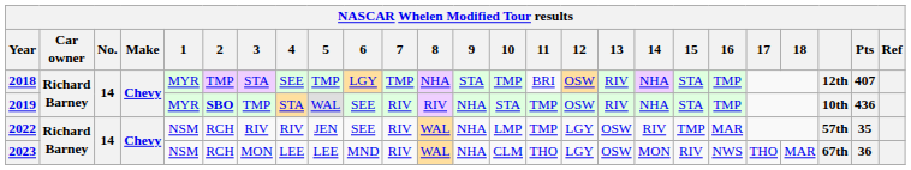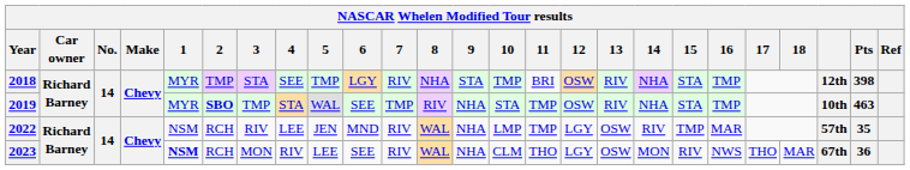 <table class="wikitable" style="text-align:center; font-size:75%">
 <tr>
 <th colspan=38><a href='#'>NASCAR</a> <a href='#'>Whelen Modified Tour</a> results</th>
 </tr>
 <tr>
 <th>Year</th>
 <th>Car owner</th>
 <th>No.</th>
 <th>Make</th>
 <th>1</th>
 <th>2</th>
 <th>3</th>
 <th>4</th>
 <th>5</th>
 <th>6</th>
 <th>7</th>
 <th>8</th>
 <th>9</th>
 <th>10</th>
 <th>11</th>
 <th>12</th>
 <th>13</th>
 <th>14</th>
 <th>15</th>
 <th>16</th>
 <th>17</th>
 <th>18</th>
 <th></th>
 <th>Pts</th>
 <th>Ref</th>
 </tr>
 <tr>
 <th><a href='#'>2018</a></th>
 <th rowspan=2>Richard Barney</th>
 <th rowspan=2>14</th>
 <th rowspan=2><a href='#'>Chevy</a></th>
 <td style="background:#DFFFDF;"><a href='#'>MYR</a><br></td>
 <td style="background:#EFCFFF;"><a href='#'>TMP</a><br></td>
 <td style="background:#EFCFFF;"><a href='#'>STA</a><br></td>
 <td style="background:#DFFFDF;"><a href='#'>SEE</a><br></td>
 <td style="background:#DFFFDF;"><a href='#'>TMP</a><br></td>
 <td style="background:#FFDF9F;"><a href='#'>LGY</a><br></td>
-<td style="background:#DFFFDF;"><a href='#'>TMP</a><br></td>
+<td style="background:#DFFFDF;"><a href='#'>RIV</a><br></td>
 <td style="background:#EFCFFF;"><a href='#'>NHA</a><br></td>
 <td style="background:#DFFFDF;"><a href='#'>STA</a><br></td>
 <td style="background:#DFFFDF;"><a href='#'>TMP</a><br></td>
 <td><a href='#'>BRI</a></td>
 <td style="background:#FFDF9F;"><a href='#'>OSW</a><br></td>
 <td style="background:#DFFFDF;"><a href='#'>RIV</a><br></td>
 <td style="background:#EFCFFF;"><a href='#'>NHA</a><br></td>
 <td style="background:#DFFFDF;"><a href='#'>STA</a><br></td>
 <td style="background:#DFFFDF;"><a href='#'>TMP</a><br></td>
 <td colspan=2></td>
 <th>12th</th>
-<th>407</th>
+<th>398</th>
 <th></th>
 </tr>
 <tr>
 <th><a href='#'>2019</a></th>
 <td style="background:#DFFFDF;"><a href='#'>MYR</a><br></td>
 <td style="background:#DFFFDF;"><strong><a href='#'>SBO</a><br></strong></td>
 <td style="background:#DFFFDF;"><a href='#'>TMP</a><br></td>
 <td style="background:#FFDF9F;"><a href='#'>STA</a><br></td>
 <td style="background:#DFDFDF;"><a href='#'>WAL</a><br></td>
 <td style="background:#DFFFDF;"><a href='#'>SEE</a><br></td>
-<td style="background:#DFFFDF;"><a href='#'>RIV</a><br></td>
+<td style="background:#DFFFDF;"><a href='#'>TMP</a><br></td>
 <td style="background:#EFCFFF;"><a href='#'>RIV</a><br></td>
 <td style="background:#DFFFDF;"><a href='#'>NHA</a><br></td>
 <td style="background:#DFFFDF;"><a href='#'>STA</a><br></td>
 <td style="background:#DFFFDF;"><a href='#'>TMP</a><br></td>
 <td style="background:#DFFFDF;"><a href='#'>OSW</a><br></td>
 <td style="background:#DFFFDF;"><a href='#'>RIV</a><br></td>
 <td style="background:#DFFFDF;"><a href='#'>NHA</a><br></td>
 <td style="background:#DFFFDF;"><a href='#'>STA</a><br></td>
 <td style="background:#DFFFDF;"><a href='#'>TMP</a><br></td>
 <td colspan=2></td>
 <th>10th</th>
-<th>436</th>
+<th>463</th>
 <th></th>
 </tr>
 <tr>
 <th><a href='#'>2022</a></th>
 <th rowspan=2>Richard Barney</th>
 <th rowspan=2>14</th>
 <th rowspan=2><a href='#'>Chevy</a></th>
 <td><a href='#'>NSM</a></td>
 <td><a href='#'>RCH</a></td>
 <td><a href='#'>RIV</a></td>
-<td><a href='#'>RIV</a></td>
+<td><a href='#'>LEE</a></td>
 <td><a href='#'>JEN</a></td>
-<td><a href='#'>SEE</a></td>
+<td><a href='#'>MND</a></td>
 <td><a href='#'>RIV</a></td>
 <td style="background:#FFDF9F;"><a href='#'>WAL</a><br></td>
 <td><a href='#'>NHA</a></td>
 <td><a href='#'>LMP</a></td>
 <td><a href='#'>TMP</a></td>
 <td><a href='#'>LGY</a></td>
 <td><a href='#'>OSW</a></td>
 <td><a href='#'>RIV</a></td>
 <td><a href='#'>TMP</a></td>
 <td><a href='#'>MAR</a></td>
 <td colspan=2></td>
 <th>57th</th>
 <th>35</th>
 <th></th>
 </tr>
 <tr>
 <th><a href='#'>2023</a></th>
-<td><a href='#'>NSM</a></td>
+<td><strong><a href='#'>NSM</a></strong></td>
 <td><a href='#'>RCH</a></td>
 <td><a href='#'>MON</a></td>
+<td><a href='#'>RIV</a></td>
 <td><a href='#'>LEE</a></td>
-<td><a href='#'>LEE</a></td>
-<td><a href='#'>MND</a></td>
+<td><a href='#'>SEE</a></td>
 <td><a href='#'>RIV</a></td>
 <td style="background:#FFDF9F;"><a href='#'>WAL</a><br></td>
 <td><a href='#'>NHA</a></td>
 <td><a href='#'>CLM</a></td>
 <td><a href='#'>THO</a></td>
 <td><a href='#'>LGY</a></td>
 <td><a href='#'>OSW</a></td>
 <td><a href='#'>MON</a></td>
 <td><a href='#'>RIV</a></td>
 <td><a href='#'>NWS</a></td>
 <td><a href='#'>THO</a></td>
 <td><a href='#'>MAR</a></td>
 <th>67th</th>
 <th>36</th>
 <th></th>
 </tr>
 </table>
